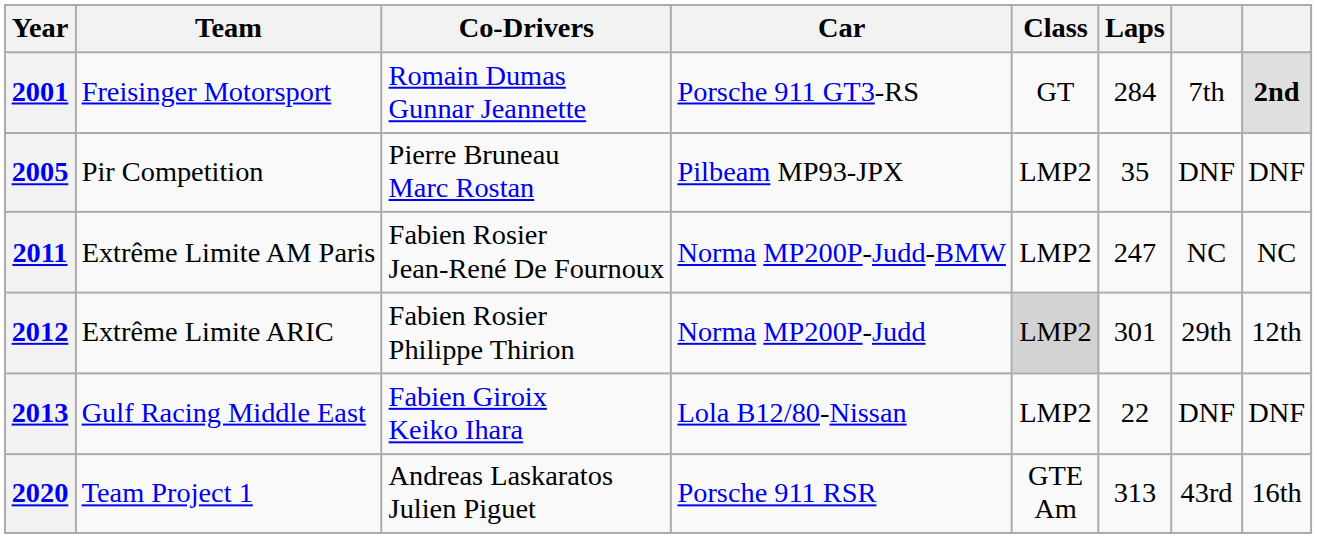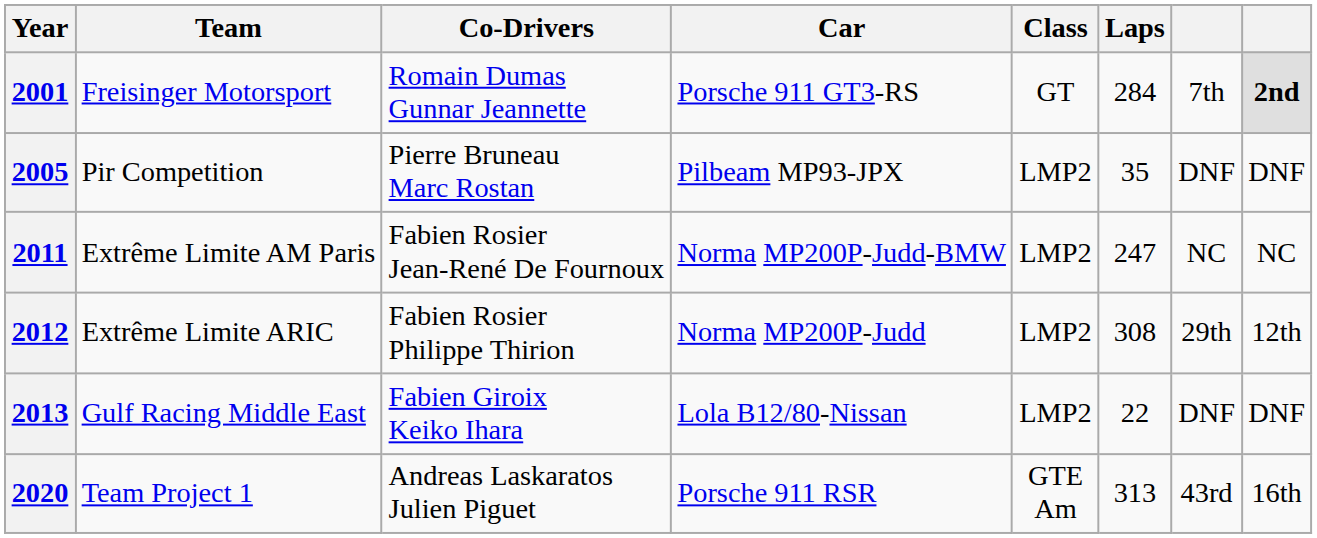 <table class="wikitable" style="text-align:center; font-size:90%">
 <tr>
 <th>Year</th>
 <th>Team</th>
 <th>Co-Drivers</th>
 <th>Car</th>
 <th>Class</th>
 <th>Laps</th>
 <th></th>
 <th></th>
 </tr>
 <tr>
 <th><a href='#'>2001</a></th>
 <td align="left"> <a href='#'>Freisinger Motorsport</a></td>
 <td align="left"> <a href='#'>Romain Dumas</a><br> <a href='#'>Gunnar Jeannette</a></td>
 <td align="left"><a href='#'>Porsche 911 GT3</a>-RS</td>
 <td>GT</td>
 <td>284</td>
 <td>7th</td>
 <td style="background:#DFDFDF;"><strong>2nd</strong></td>
 </tr>
 <tr>
 <th><a href='#'>2005</a></th>
 <td align="left"> Pir Competition</td>
 <td align="left"> Pierre Bruneau<br> <a href='#'>Marc Rostan</a></td>
 <td align="left"><a href='#'>Pilbeam</a> MP93-JPX</td>
 <td>LMP2</td>
 <td>35</td>
 <td>DNF</td>
 <td>DNF</td>
 </tr>
 <tr>
 <th><a href='#'>2011</a></th>
 <td align="left"> Extrême Limite AM Paris</td>
 <td align="left"> Fabien Rosier<br> Jean-René De Fournoux</td>
 <td align="left"><a href='#'>Norma</a> <a href='#'>MP200P</a>-<a href='#'>Judd</a>-<a href='#'>BMW</a></td>
 <td>LMP2</td>
 <td>247</td>
 <td>NC</td>
 <td>NC</td>
 </tr>
 <tr>
 <th><a href='#'>2012</a></th>
 <td align="left"> Extrême Limite ARIC</td>
 <td align="left"> Fabien Rosier<br> Philippe Thirion</td>
 <td align="left"><a href='#'>Norma</a> <a href='#'>MP200P</a>-<a href='#'>Judd</a></td>
-<td style="background: lightgrey;">LMP2</td>
-<td>301</td>
+<td>LMP2</td>
+<td>308</td>
 <td>29th</td>
 <td>12th</td>
 </tr>
 <tr>
 <th><a href='#'>2013</a></th>
 <td align="left"> <a href='#'>Gulf Racing Middle East</a></td>
 <td align="left"> <a href='#'>Fabien Giroix</a><br> <a href='#'>Keiko Ihara</a></td>
 <td align="left"><a href='#'>Lola B12/80</a>-<a href='#'>Nissan</a></td>
 <td>LMP2</td>
 <td>22</td>
 <td>DNF</td>
 <td>DNF</td>
 </tr>
 <tr>
 <th><a href='#'>2020</a></th>
 <td align="left"> <a href='#'>Team Project 1</a></td>
 <td align="left"> Andreas Laskaratos<br> Julien Piguet</td>
 <td align="left"><a href='#'>Porsche 911 RSR</a></td>
 <td>GTE<br>Am</td>
 <td>313</td>
 <td>43rd</td>
 <td>16th</td>
 </tr>
 </table>
